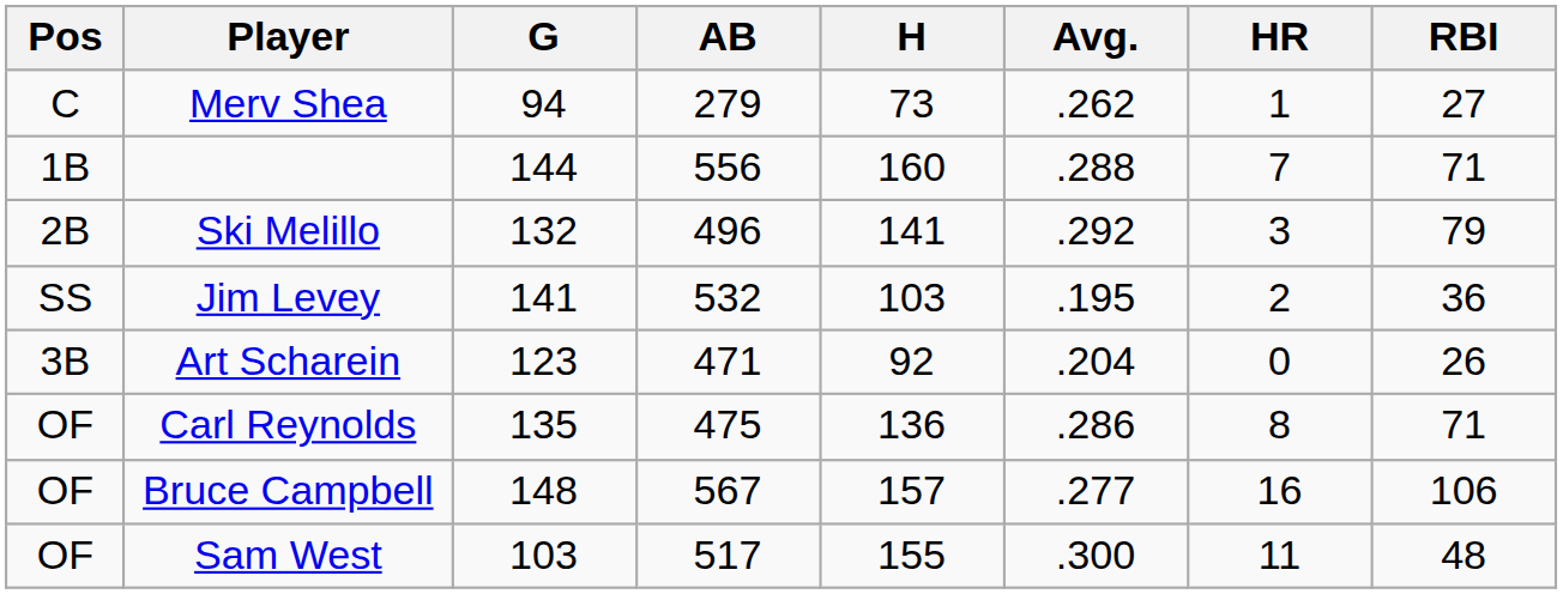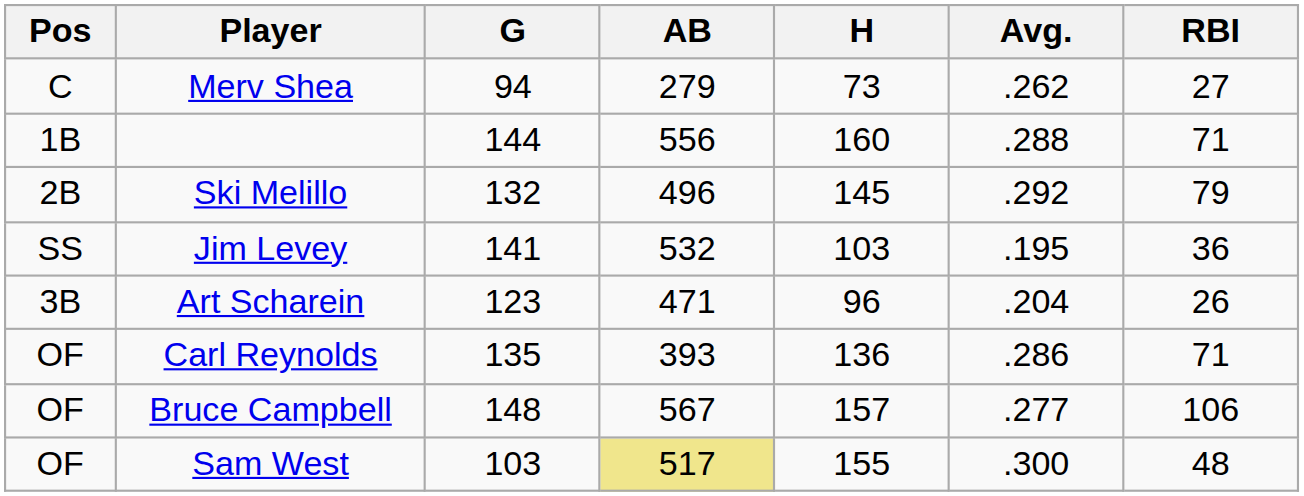 <table class="wikitable sortable">
 <tr>
 <th bgcolor="#DDDDFF" width="5%">Pos</th>
 <th bgcolor="#DDDDFF" width="16%">Player</th>
 <th bgcolor="#DDDDFF" width="9%">G</th>
 <th bgcolor="#DDDDFF" width="9%">AB</th>
 <th bgcolor="#DDDDFF" width="9%">H</th>
 <th bgcolor="#DDDDFF" width="9%">Avg.</th>
-<th bgcolor="#DDDDFF" width="9%">HR</th>
 <th bgcolor="#DDDDFF" width="9%">RBI</th>
 </tr>
 <tr align="center">
 <td>C</td>
 <td><a href='#'>Merv Shea</a></td>
 <td>94</td>
 <td>279</td>
 <td>73</td>
 <td>.262</td>
-<td>1</td>
 <td>27</td>
 </tr>
 <tr align="center">
 <td>1B</td>
 <td></td>
 <td>144</td>
 <td>556</td>
 <td>160</td>
 <td>.288</td>
-<td>7</td>
 <td>71</td>
 </tr>
 <tr align="center">
 <td>2B</td>
 <td><a href='#'>Ski Melillo</a></td>
 <td>132</td>
 <td>496</td>
-<td>141</td>
+<td>145</td>
 <td>.292</td>
-<td>3</td>
 <td>79</td>
 </tr>
 <tr align="center">
 <td>SS</td>
 <td><a href='#'>Jim Levey</a></td>
 <td>141</td>
 <td>532</td>
 <td>103</td>
 <td>.195</td>
-<td>2</td>
 <td>36</td>
 </tr>
 <tr align="center">
 <td>3B</td>
 <td><a href='#'>Art Scharein</a></td>
 <td>123</td>
 <td>471</td>
-<td>92</td>
+<td>96</td>
 <td>.204</td>
-<td>0</td>
 <td>26</td>
 </tr>
 <tr align="center">
 <td>OF</td>
 <td><a href='#'>Carl Reynolds</a></td>
 <td>135</td>
-<td>475</td>
+<td>393</td>
 <td>136</td>
 <td>.286</td>
-<td>8</td>
 <td>71</td>
 </tr>
 <tr align="center">
 <td>OF</td>
 <td><a href='#'>Bruce Campbell</a></td>
 <td>148</td>
 <td>567</td>
 <td>157</td>
 <td>.277</td>
-<td>16</td>
 <td>106</td>
 </tr>
 <tr align="center">
 <td>OF</td>
 <td><a href='#'>Sam West</a></td>
 <td>103</td>
-<td>517</td>
+<td style="background: khaki;">517</td>
 <td>155</td>
 <td>.300</td>
-<td>11</td>
 <td>48</td>
 </tr>
 </table>
